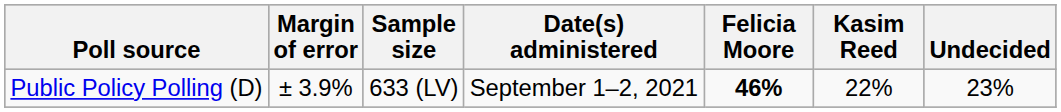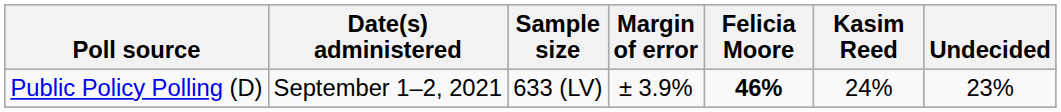 <table class="wikitable" style="font-size:90%;text-align:center;">
 <tr valign=bottom>
 <th>Poll source</th>
+<th>Date(s)<br>administered</th>
+<th>Sample<br>size</th>
 <th>Margin<br>of error</th>
-<th>Sample<br>size</th>
-<th>Date(s)<br>administered</th>
 <th style="width:60px;">Felicia<br>Moore</th>
 <th style="width:60px;">Kasim<br>Reed</th>
 <th>Undecided</th>
 </tr>
 <tr>
 <td style="text-align:left;"><a href='#'>Public Policy Polling</a> (D)</td>
+<td>September 1–2, 2021</td>
+<td>633 (LV)</td>
 <td>± 3.9%</td>
-<td>633 (LV)</td>
-<td>September 1–2, 2021</td>
 <td><strong>46%</strong></td>
-<td>22%</td>
+<td>24%</td>
 <td>23%</td>
 </tr>
 </table>
